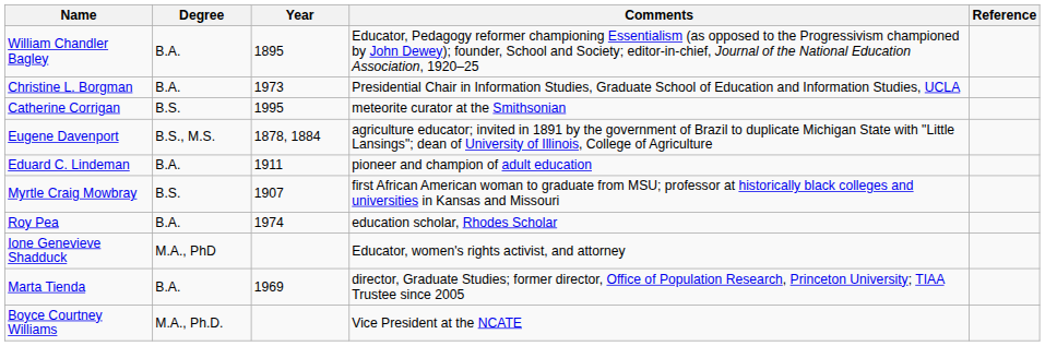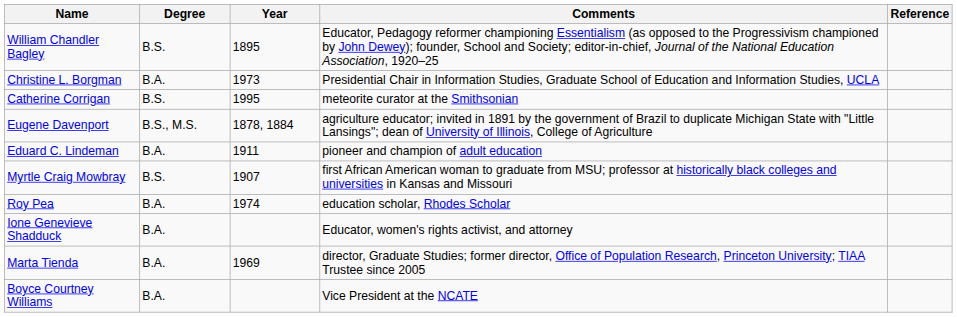 <table class="wikitable sortable">
 <tr>
 <th style="width:15%;">Name</th>
 <th style="width:10%;">Degree</th>
 <th style="width:10%;">Year</th>
 <th style="width:65%;">Comments</th>
 <th style="width:5%;">Reference</th>
 </tr>
 <tr>
 <td><a href='#'>William Chandler Bagley</a></td>
-<td>B.A.</td>
+<td>B.S.</td>
 <td>1895</td>
 <td>Educator, Pedagogy reformer championing <a href='#'>Essentialism</a> (as opposed to the Progressivism championed by <a href='#'>John Dewey</a>); founder, School and Society; editor-in-chief, <em>Journal of the National Education Association</em>, 1920–25</td>
 <td></td>
 </tr>
 <tr>
 <td><a href='#'>Christine L. Borgman</a></td>
 <td>B.A.</td>
 <td>1973</td>
 <td>Presidential Chair in Information Studies, Graduate School of Education and Information Studies, <a href='#'>UCLA</a></td>
 <td></td>
 </tr>
 <tr>
 <td><a href='#'>Catherine Corrigan</a></td>
 <td>B.S.</td>
 <td>1995</td>
 <td>meteorite curator at the <a href='#'>Smithsonian</a></td>
 <td></td>
 </tr>
 <tr>
 <td><a href='#'>Eugene Davenport</a></td>
 <td>B.S., M.S.</td>
 <td>1878, 1884</td>
 <td>agriculture educator; invited in 1891 by the government of Brazil to duplicate Michigan State with "Little Lansings"; dean of <a href='#'>University of Illinois</a>, College of Agriculture</td>
 <td></td>
 </tr>
 <tr>
 <td><a href='#'>Eduard C. Lindeman</a></td>
 <td>B.A.</td>
 <td>1911</td>
 <td>pioneer and champion of <a href='#'>adult education</a></td>
 <td></td>
 </tr>
 <tr>
 <td><a href='#'>Myrtle Craig Mowbray</a></td>
 <td>B.S.</td>
 <td>1907</td>
 <td>first African American woman to graduate from MSU; professor at <a href='#'>historically black colleges and universities</a> in Kansas and Missouri</td>
 <td></td>
 </tr>
 <tr>
 <td><a href='#'>Roy Pea</a></td>
 <td>B.A.</td>
 <td>1974</td>
 <td>education scholar, <a href='#'>Rhodes Scholar</a></td>
 <td></td>
 </tr>
 <tr>
 <td><a href='#'>Ione Genevieve Shadduck</a></td>
-<td>M.A., PhD</td>
+<td>B.A.</td>
 <td></td>
 <td>Educator, women's rights activist, and attorney</td>
 <td></td>
 </tr>
 <tr>
 <td><a href='#'>Marta Tienda</a></td>
 <td>B.A.</td>
 <td>1969</td>
 <td>director, Graduate Studies; former director, <a href='#'>Office of Population Research</a>, <a href='#'>Princeton University</a>; <a href='#'>TIAA</a> Trustee since 2005</td>
 <td></td>
 </tr>
 <tr>
 <td><a href='#'>Boyce Courtney Williams</a></td>
-<td>M.A., Ph.D.</td>
+<td>B.A.</td>
 <td></td>
 <td>Vice President at the <a href='#'>NCATE</a></td>
 <td></td>
 </tr>
 </table>
